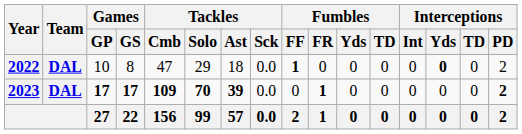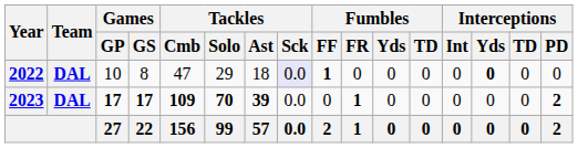 <table class= "wikitable" style="text-align:center;">
 <tr>
 <th rowspan="2">Year</th>
 <th rowspan="2">Team</th>
 <th colspan="2">Games</th>
 <th colspan="4">Tackles</th>
 <th colspan="4">Fumbles</th>
 <th colspan="4">Interceptions</th>
 </tr>
 <tr>
 <th>GP</th>
 <th>GS</th>
 <th>Cmb</th>
 <th>Solo</th>
 <th>Ast</th>
 <th>Sck</th>
 <th>FF</th>
 <th>FR</th>
 <th>Yds</th>
 <th>TD</th>
 <th>Int</th>
 <th>Yds</th>
 <th>TD</th>
 <th>PD</th>
 </tr>
 <tr>
 <th><a href='#'>2022</a></th>
 <th><a href='#'>DAL</a></th>
 <td>10</td>
 <td>8</td>
 <td>47</td>
 <td>29</td>
 <td>18</td>
-<td>0.0</td>
+<td style="background: lavender;">0.0</td>
 <td><strong>1</strong></td>
 <td>0</td>
 <td>0</td>
 <td>0</td>
 <td>0</td>
 <td><strong>0</strong></td>
 <td>0</td>
-<td>2</td>
+<td>0</td>
 </tr>
 <tr>
 <th><a href='#'>2023</a></th>
 <th><a href='#'>DAL</a></th>
 <td><strong>17</strong></td>
 <td><strong>17</strong></td>
 <td><strong>109</strong></td>
 <td><strong>70</strong></td>
 <td><strong>39</strong></td>
 <td>0.0</td>
 <td>0</td>
 <td><strong>1</strong></td>
 <td>0</td>
 <td>0</td>
 <td>0</td>
 <td>0</td>
 <td>0</td>
 <td><strong>2</strong></td>
 </tr>
 <tr>
 <th colspan="2"></th>
 <th>27</th>
 <th>22</th>
 <th>156</th>
 <th>99</th>
 <th>57</th>
 <th>0.0</th>
 <th>2</th>
 <th>1</th>
 <th>0</th>
 <th>0</th>
 <th>0</th>
 <th>0</th>
 <th>0</th>
 <th>2</th>
 </tr>
 </table>
